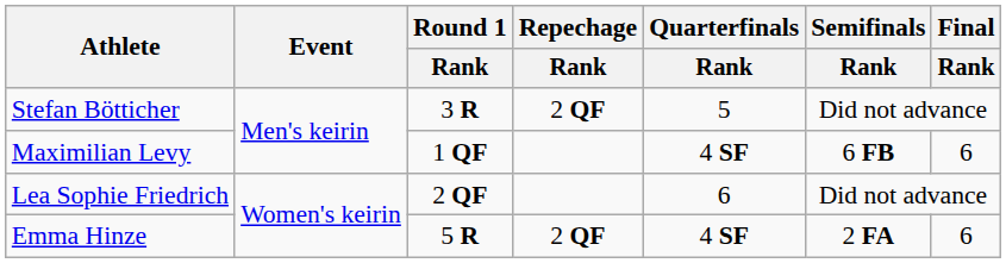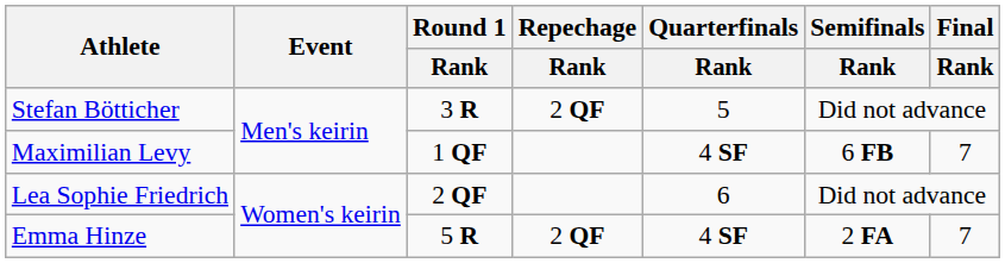 <table class="wikitable" style="font-size:90%">
 <tr>
 <th rowspan=2>Athlete</th>
 <th rowspan=2>Event</th>
 <th>Round 1</th>
 <th>Repechage</th>
 <th>Quarterfinals</th>
 <th>Semifinals</th>
 <th>Final</th>
 </tr>
 <tr style="font-size:95%">
 <th>Rank</th>
 <th>Rank</th>
 <th>Rank</th>
 <th>Rank</th>
 <th>Rank</th>
 </tr>
 <tr align=center>
 <td align=left><a href='#'>Stefan Bötticher</a></td>
 <td align=left rowspan=2><a href='#'>Men's keirin</a></td>
 <td>3 <strong>R</strong></td>
 <td>2 <strong>QF</strong></td>
 <td>5</td>
 <td colspan=2>Did not advance</td>
 </tr>
 <tr align=center>
 <td align=left><a href='#'>Maximilian Levy</a></td>
 <td>1 <strong>QF</strong></td>
 <td></td>
 <td>4 <strong>SF</strong></td>
 <td>6 <strong>FB</strong></td>
-<td>6</td>
+<td>7</td>
 </tr>
 <tr align=center>
 <td align=left><a href='#'>Lea Sophie Friedrich</a></td>
 <td align=left rowspan=2><a href='#'>Women's keirin</a></td>
 <td>2 <strong>QF</strong></td>
 <td></td>
 <td>6</td>
 <td colspan=2>Did not advance</td>
 </tr>
 <tr align=center>
 <td align=left><a href='#'>Emma Hinze</a></td>
 <td>5 <strong>R</strong></td>
 <td>2 <strong>QF</strong></td>
 <td>4 <strong>SF</strong></td>
 <td>2 <strong>FA</strong></td>
-<td>6</td>
+<td>7</td>
 </tr>
 </table>
